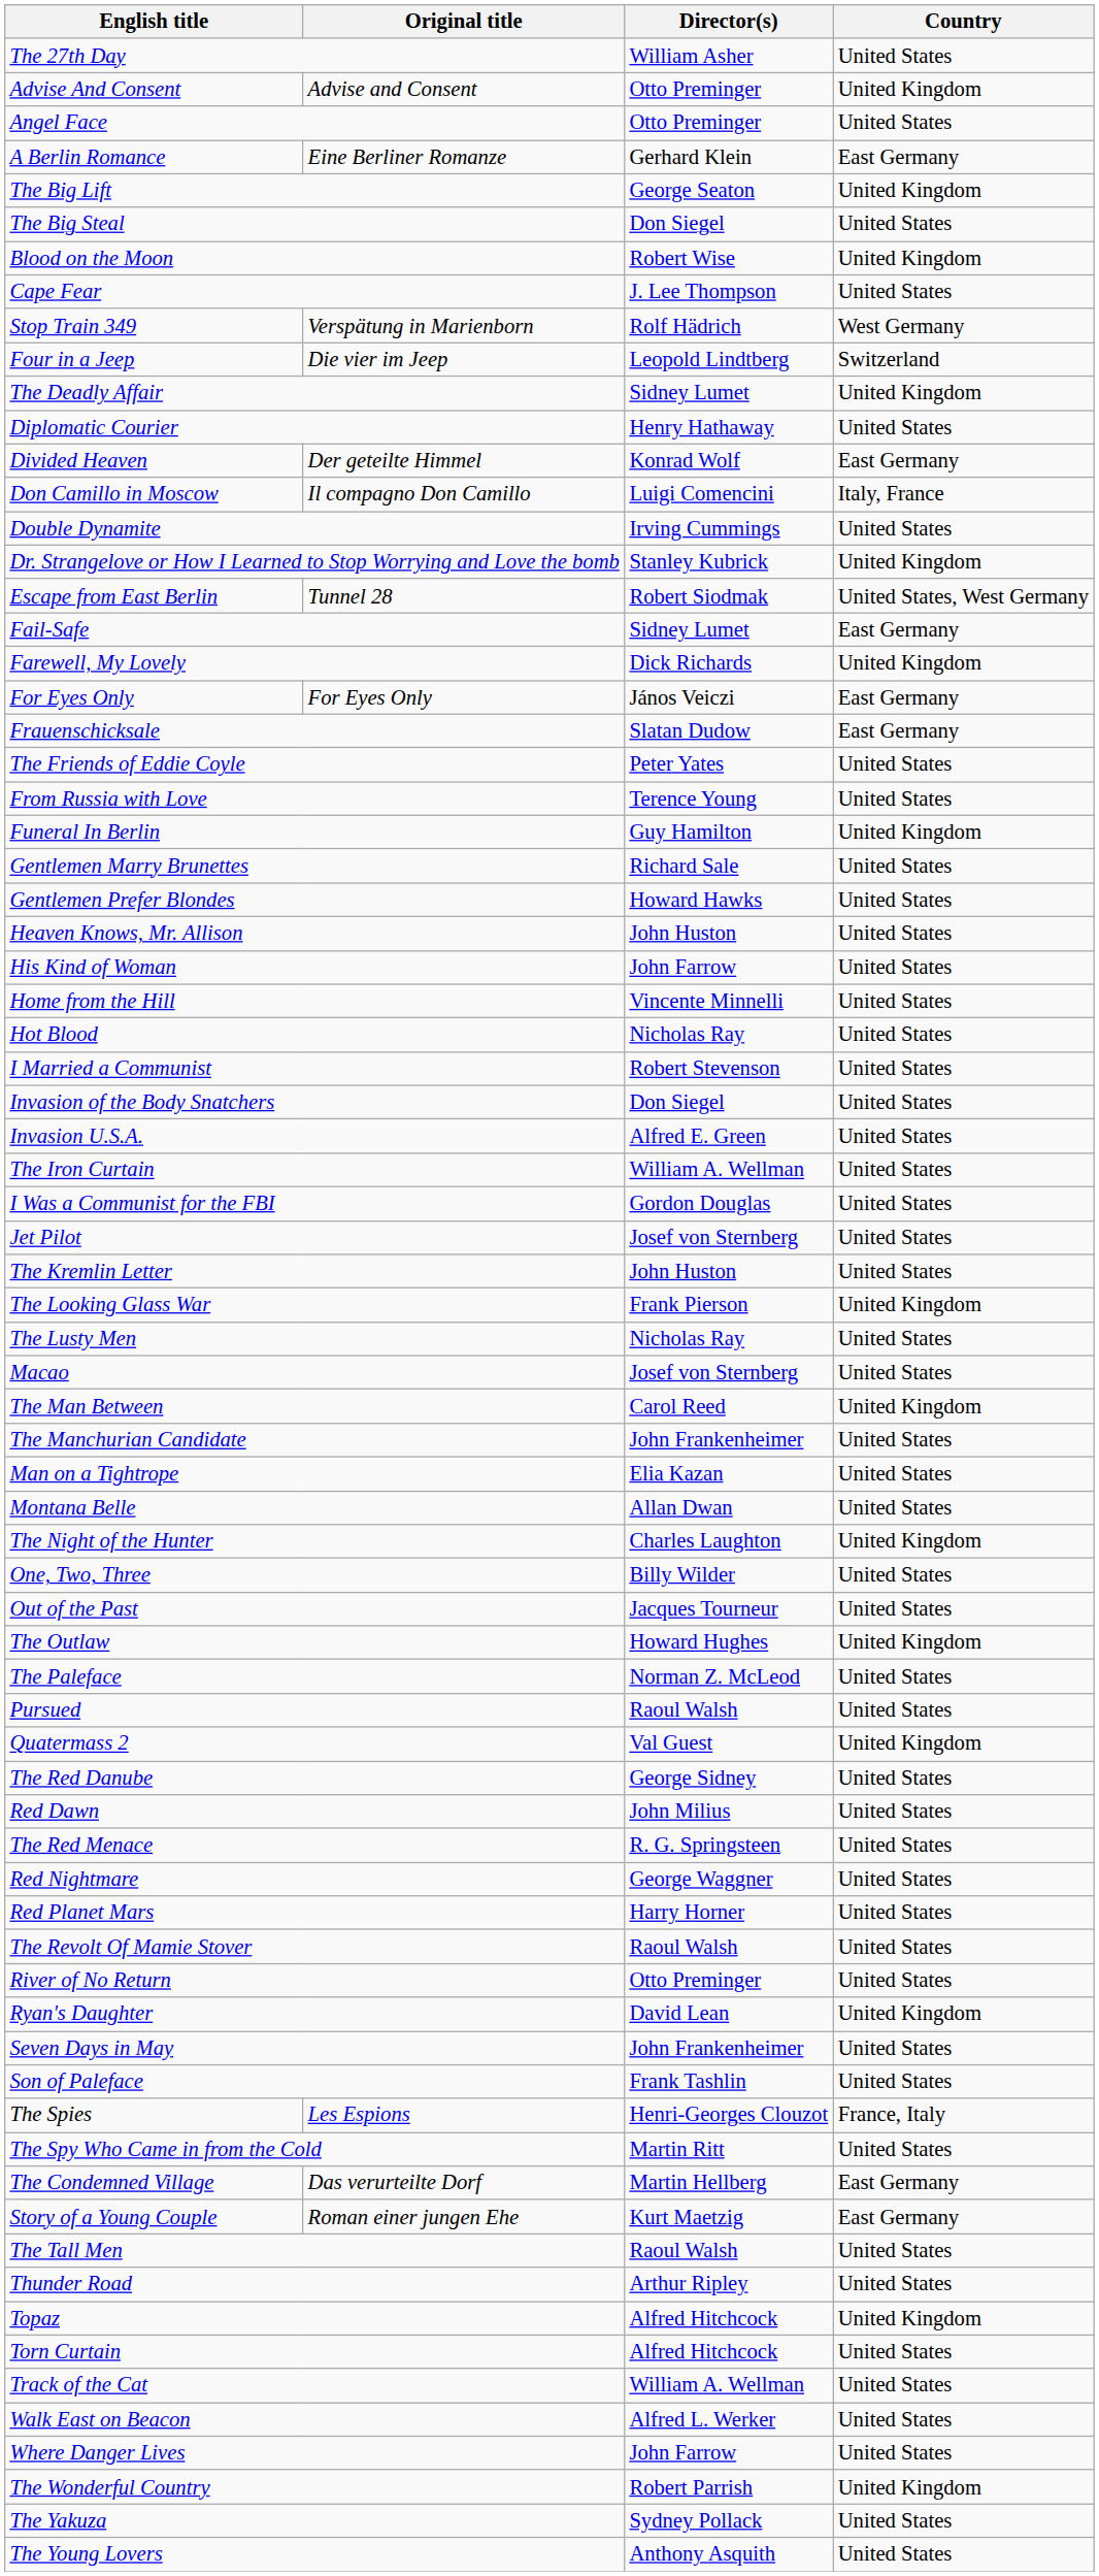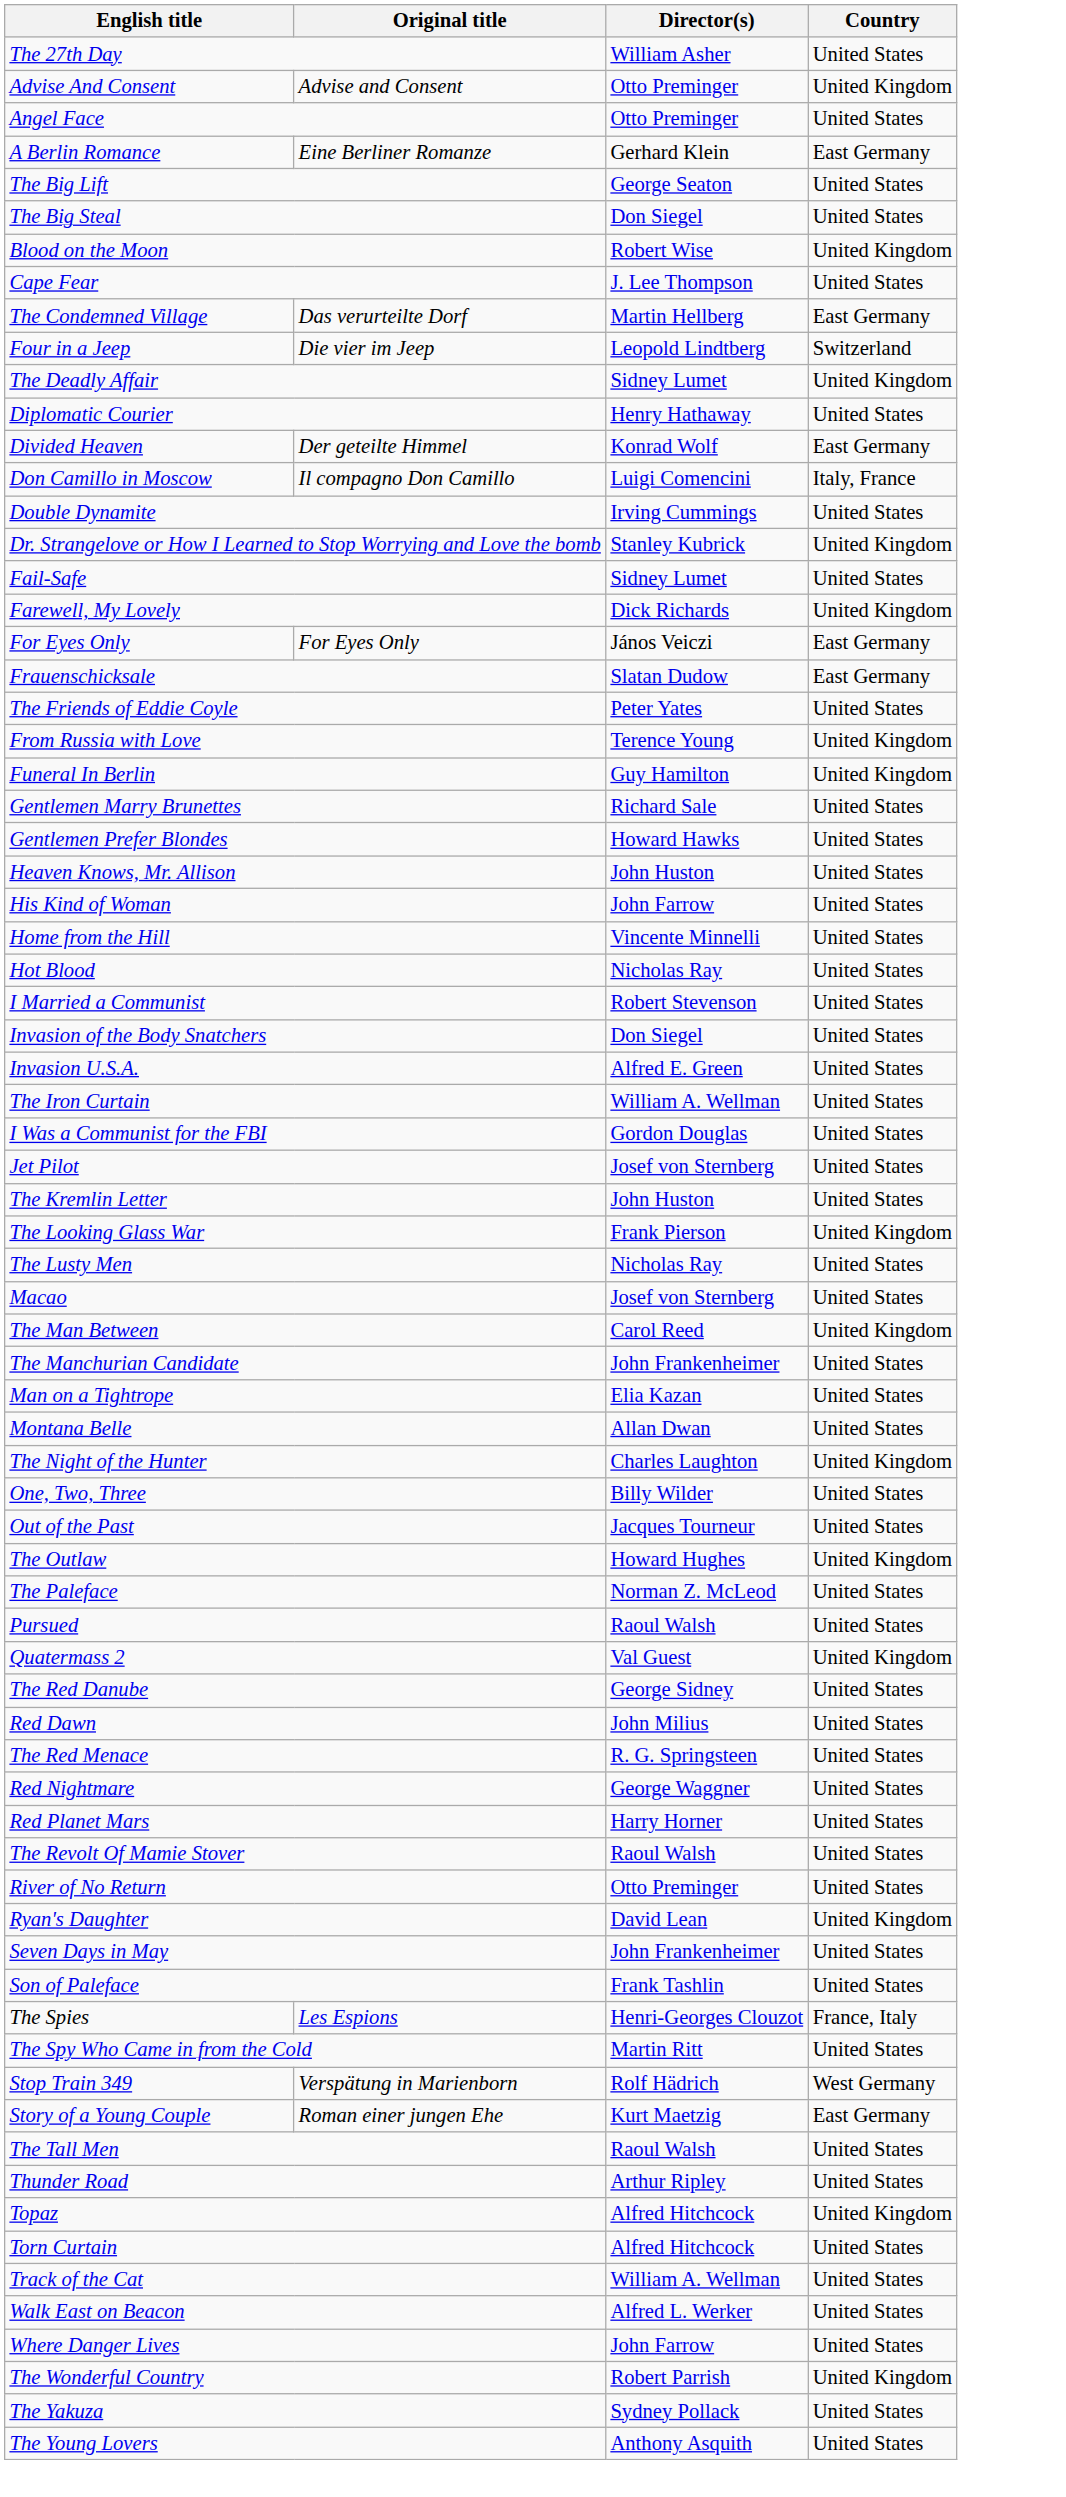 <table class="wikitable">
 <tr>
 <th>English title</th>
 <th>Original title</th>
 <th>Director(s)</th>
 <th>Country</th>
 </tr>
 <tr>
 <td colspan="2"><em><a href='#'>The 27th Day</a></em></td>
 <td><a href='#'>William Asher</a></td>
 <td>United States</td>
 </tr>
 <tr>
 <td><em><a href='#'>Advise And Consent</a></em></td>
 <td><em>Advise and Consent</em></td>
 <td><a href='#'>Otto Preminger</a></td>
 <td>United Kingdom</td>
 </tr>
 <tr>
 <td colspan="2"><em><a href='#'>Angel Face</a></em></td>
 <td><a href='#'>Otto Preminger</a></td>
 <td>United States</td>
 </tr>
 <tr>
 <td><em><a href='#'>A Berlin Romance</a></em></td>
 <td><em>Eine Berliner Romanze</em></td>
 <td>Gerhard Klein</td>
 <td>East Germany</td>
 </tr>
 <tr>
 <td colspan="2"><em><a href='#'>The Big Lift</a></em></td>
 <td><a href='#'>George Seaton</a></td>
-<td>United Kingdom</td>
+<td>United States</td>
 </tr>
 <tr>
 <td colspan="2"><em><a href='#'>The Big Steal</a></em></td>
 <td><a href='#'>Don Siegel</a></td>
 <td>United States</td>
 </tr>
 <tr>
 <td colspan="2"><em><a href='#'>Blood on the Moon</a></em></td>
 <td><a href='#'>Robert Wise</a></td>
 <td>United Kingdom</td>
 </tr>
 <tr>
 <td colspan="2"><em><a href='#'>Cape Fear</a></em></td>
 <td><a href='#'>J. Lee Thompson</a></td>
 <td>United States</td>
 </tr>
 <tr>
-<td><em><a href='#'>Stop Train 349</a></em></td>
-<td><em>Verspätung in Marienborn</em></td>
-<td><a href='#'>Rolf Hädrich</a></td>
-<td>West Germany</td>
+<td><em><a href='#'>The Condemned Village</a></em></td>
+<td><em>Das verurteilte Dorf</em></td>
+<td><a href='#'>Martin Hellberg</a></td>
+<td>East Germany</td>
 </tr>
 <tr>
 <td><em><a href='#'>Four in a Jeep</a></em></td>
 <td><em>Die vier im Jeep</em></td>
 <td><a href='#'>Leopold Lindtberg</a></td>
 <td>Switzerland</td>
 </tr>
 <tr>
 <td colspan="2"><em><a href='#'>The Deadly Affair</a></em></td>
 <td><a href='#'>Sidney Lumet</a></td>
 <td>United Kingdom</td>
 </tr>
 <tr>
 <td colspan="2"><em><a href='#'>Diplomatic Courier</a></em></td>
 <td><a href='#'>Henry Hathaway</a></td>
 <td>United States</td>
 </tr>
 <tr>
 <td><em><a href='#'>Divided Heaven</a></em></td>
 <td><em>Der geteilte Himmel</em></td>
 <td><a href='#'>Konrad Wolf</a></td>
 <td>East Germany</td>
 </tr>
 <tr>
 <td><em><a href='#'>Don Camillo in Moscow</a></em></td>
 <td><em>Il compagno Don Camillo</em></td>
 <td><a href='#'>Luigi Comencini</a></td>
 <td>Italy, France</td>
 </tr>
 <tr>
 <td colspan="2"><em><a href='#'>Double Dynamite</a></em></td>
 <td><a href='#'>Irving Cummings</a></td>
 <td>United States</td>
 </tr>
 <tr>
 <td colspan="2"><em><a href='#'>Dr. Strangelove or How I Learned to Stop Worrying and Love the bomb</a></em></td>
 <td><a href='#'>Stanley Kubrick</a></td>
 <td>United Kingdom</td>
 </tr>
 <tr>
-<td><em><a href='#'>Escape from East Berlin</a></em></td>
-<td><em>Tunnel 28</em></td>
-<td><a href='#'>Robert Siodmak</a></td>
-<td>United States, West Germany</td>
-</tr>
-<tr>
 <td colspan="2"><em><a href='#'>Fail-Safe</a></em></td>
 <td><a href='#'>Sidney Lumet</a></td>
-<td>East Germany</td>
+<td>United States</td>
 </tr>
 <tr>
 <td colspan="2"><em><a href='#'>Farewell, My Lovely</a></em></td>
 <td><a href='#'>Dick Richards</a></td>
 <td>United Kingdom</td>
 </tr>
 <tr>
 <td><em><a href='#'>For Eyes Only</a></em></td>
 <td><em>For Eyes Only</em></td>
 <td>János Veiczi</td>
 <td>East Germany</td>
 </tr>
 <tr>
 <td colspan="2"><em><a href='#'>Frauenschicksale</a></em></td>
 <td><a href='#'>Slatan Dudow</a></td>
 <td>East Germany</td>
 </tr>
 <tr>
 <td colspan="2"><em><a href='#'>The Friends of Eddie Coyle</a></em></td>
 <td><a href='#'>Peter Yates</a></td>
 <td>United States</td>
 </tr>
 <tr>
 <td colspan="2"><em><a href='#'>From Russia with Love</a></em></td>
 <td><a href='#'>Terence Young</a></td>
-<td>United States</td>
+<td>United Kingdom</td>
 </tr>
 <tr>
 <td colspan="2"><em><a href='#'>Funeral In Berlin</a></em></td>
 <td><a href='#'>Guy Hamilton</a></td>
 <td>United Kingdom</td>
 </tr>
 <tr>
 <td colspan="2"><em><a href='#'>Gentlemen Marry Brunettes</a></em></td>
 <td><a href='#'>Richard Sale</a></td>
 <td>United States</td>
 </tr>
 <tr>
 <td colspan="2"><em><a href='#'>Gentlemen Prefer Blondes</a></em></td>
 <td><a href='#'>Howard Hawks</a></td>
 <td>United States</td>
 </tr>
 <tr>
 <td colspan="2"><em><a href='#'>Heaven Knows, Mr. Allison</a></em></td>
 <td><a href='#'>John Huston</a></td>
 <td>United States</td>
 </tr>
 <tr>
 <td colspan="2"><em><a href='#'>His Kind of Woman</a></em></td>
 <td><a href='#'>John Farrow</a></td>
 <td>United States</td>
 </tr>
 <tr>
 <td colspan="2"><em><a href='#'>Home from the Hill</a></em></td>
 <td><a href='#'>Vincente Minnelli</a></td>
 <td>United States</td>
 </tr>
 <tr>
 <td colspan="2"><em><a href='#'>Hot Blood</a></em></td>
 <td><a href='#'>Nicholas Ray</a></td>
 <td>United States</td>
 </tr>
 <tr>
 <td colspan="2"><em><a href='#'>I Married a Communist</a></em></td>
 <td><a href='#'>Robert Stevenson</a></td>
 <td>United States</td>
 </tr>
 <tr>
 <td colspan="2"><em><a href='#'>Invasion of the Body Snatchers</a></em></td>
 <td><a href='#'>Don Siegel</a></td>
 <td>United States</td>
 </tr>
 <tr>
 <td colspan="2"><em><a href='#'>Invasion U.S.A.</a></em></td>
 <td><a href='#'>Alfred E. Green</a></td>
 <td>United States</td>
 </tr>
 <tr>
 <td colspan="2"><em><a href='#'>The Iron Curtain</a></em></td>
 <td><a href='#'>William A. Wellman</a></td>
 <td>United States</td>
 </tr>
 <tr>
 <td colspan="2"><em><a href='#'>I Was a Communist for the FBI</a></em></td>
 <td><a href='#'>Gordon Douglas</a></td>
 <td>United States</td>
 </tr>
 <tr>
 <td colspan="2"><em><a href='#'>Jet Pilot</a></em></td>
 <td><a href='#'>Josef von Sternberg</a></td>
 <td>United States</td>
 </tr>
 <tr>
 <td colspan="2"><em><a href='#'>The Kremlin Letter</a></em></td>
 <td><a href='#'>John Huston</a></td>
 <td>United States</td>
 </tr>
 <tr>
 <td colspan="2"><em><a href='#'>The Looking Glass War</a></em></td>
 <td><a href='#'>Frank Pierson</a></td>
 <td>United Kingdom</td>
 </tr>
 <tr>
 <td colspan="2"><em><a href='#'>The Lusty Men</a></em></td>
 <td><a href='#'>Nicholas Ray</a></td>
 <td>United States</td>
 </tr>
 <tr>
 <td colspan="2"><em><a href='#'>Macao</a></em></td>
 <td><a href='#'>Josef von Sternberg</a></td>
 <td>United States</td>
 </tr>
 <tr>
 <td colspan="2"><em><a href='#'>The Man Between</a></em></td>
 <td><a href='#'>Carol Reed</a></td>
 <td>United Kingdom</td>
 </tr>
 <tr>
 <td colspan="2"><em><a href='#'>The Manchurian Candidate</a></em></td>
 <td><a href='#'>John Frankenheimer</a></td>
 <td>United States</td>
 </tr>
 <tr>
 <td colspan="2"><em><a href='#'>Man on a Tightrope</a></em></td>
 <td><a href='#'>Elia Kazan</a></td>
 <td>United States</td>
 </tr>
 <tr>
 <td colspan="2"><em><a href='#'>Montana Belle</a></em></td>
 <td><a href='#'>Allan Dwan</a></td>
 <td>United States</td>
 </tr>
 <tr>
 <td colspan="2"><em><a href='#'>The Night of the Hunter</a></em></td>
 <td><a href='#'>Charles Laughton</a></td>
 <td>United Kingdom</td>
 </tr>
 <tr>
 <td colspan="2"><em><a href='#'>One, Two, Three</a></em></td>
 <td><a href='#'>Billy Wilder</a></td>
 <td>United States</td>
 </tr>
 <tr>
 <td colspan="2"><em><a href='#'>Out of the Past</a></em></td>
 <td><a href='#'>Jacques Tourneur</a></td>
 <td>United States</td>
 </tr>
 <tr>
 <td colspan="2"><em><a href='#'>The Outlaw</a></em></td>
 <td><a href='#'>Howard Hughes</a></td>
 <td>United Kingdom</td>
 </tr>
 <tr>
 <td colspan="2"><em><a href='#'>The Paleface</a></em></td>
 <td><a href='#'>Norman Z. McLeod</a></td>
 <td>United States</td>
 </tr>
 <tr>
 <td colspan="2"><em><a href='#'>Pursued</a></em></td>
 <td><a href='#'>Raoul Walsh</a></td>
 <td>United States</td>
 </tr>
 <tr>
 <td colspan="2"><em><a href='#'>Quatermass 2</a></em></td>
 <td><a href='#'>Val Guest</a></td>
 <td>United Kingdom</td>
 </tr>
 <tr>
 <td colspan="2"><em><a href='#'>The Red Danube</a></em></td>
 <td><a href='#'>George Sidney</a></td>
 <td>United States</td>
 </tr>
 <tr>
 <td colspan="2"><em><a href='#'>Red Dawn</a></em></td>
 <td><a href='#'>John Milius</a></td>
 <td>United States</td>
 </tr>
 <tr>
 <td colspan="2"><em><a href='#'>The Red Menace</a></em></td>
 <td><a href='#'>R. G. Springsteen</a></td>
 <td>United States</td>
 </tr>
 <tr>
 <td colspan="2"><em><a href='#'>Red Nightmare</a></em></td>
 <td><a href='#'>George Waggner</a></td>
 <td>United States</td>
 </tr>
 <tr>
 <td colspan="2"><em><a href='#'>Red Planet Mars</a></em></td>
 <td><a href='#'>Harry Horner</a></td>
 <td>United States</td>
 </tr>
 <tr>
 <td colspan="2"><em><a href='#'>The Revolt Of Mamie Stover</a></em></td>
 <td><a href='#'>Raoul Walsh</a></td>
 <td>United States</td>
 </tr>
 <tr>
 <td colspan="2"><em><a href='#'>River of No Return</a></em></td>
 <td><a href='#'>Otto Preminger</a></td>
 <td>United States</td>
 </tr>
 <tr>
 <td colspan="2"><em><a href='#'>Ryan's Daughter</a></em></td>
 <td><a href='#'>David Lean</a></td>
 <td>United Kingdom</td>
 </tr>
 <tr>
 <td colspan="2"><em><a href='#'>Seven Days in May</a></em></td>
 <td><a href='#'>John Frankenheimer</a></td>
 <td>United States</td>
 </tr>
 <tr>
 <td colspan="2"><em><a href='#'>Son of Paleface</a></em></td>
 <td><a href='#'>Frank Tashlin</a></td>
 <td>United States</td>
 </tr>
 <tr>
 <td><em>The Spies</em></td>
 <td><em><a href='#'>Les Espions</a></em></td>
 <td><a href='#'>Henri-Georges Clouzot</a></td>
 <td>France, Italy</td>
 </tr>
 <tr>
 <td colspan="2"><em><a href='#'>The Spy Who Came in from the Cold</a></em></td>
 <td><a href='#'>Martin Ritt</a></td>
 <td>United States</td>
 </tr>
 <tr>
-<td><em><a href='#'>The Condemned Village</a></em></td>
-<td><em>Das verurteilte Dorf</em></td>
-<td><a href='#'>Martin Hellberg</a></td>
-<td>East Germany</td>
+<td><em><a href='#'>Stop Train 349</a></em></td>
+<td><em>Verspätung in Marienborn</em></td>
+<td><a href='#'>Rolf Hädrich</a></td>
+<td>West Germany</td>
 </tr>
 <tr>
 <td><em><a href='#'>Story of a Young Couple</a></em></td>
 <td><em>Roman einer jungen Ehe</em></td>
 <td><a href='#'>Kurt Maetzig</a></td>
 <td>East Germany</td>
 </tr>
 <tr>
 <td colspan="2"><em><a href='#'>The Tall Men</a></em></td>
 <td><a href='#'>Raoul Walsh</a></td>
 <td>United States</td>
 </tr>
 <tr>
 <td colspan="2"><em><a href='#'>Thunder Road</a></em></td>
 <td><a href='#'>Arthur Ripley</a></td>
 <td>United States</td>
 </tr>
 <tr>
 <td colspan="2"><em><a href='#'>Topaz</a></em></td>
 <td><a href='#'>Alfred Hitchcock</a></td>
 <td>United Kingdom</td>
 </tr>
 <tr>
 <td colspan="2"><em><a href='#'>Torn Curtain</a></em></td>
 <td><a href='#'>Alfred Hitchcock</a></td>
 <td>United States</td>
 </tr>
 <tr>
 <td colspan="2"><em><a href='#'>Track of the Cat</a></em></td>
 <td><a href='#'>William A. Wellman</a></td>
 <td>United States</td>
 </tr>
 <tr>
 <td colspan="2"><em><a href='#'>Walk East on Beacon</a></em></td>
 <td><a href='#'>Alfred L. Werker</a></td>
 <td>United States</td>
 </tr>
 <tr>
 <td colspan="2"><em><a href='#'>Where Danger Lives</a></em></td>
 <td><a href='#'>John Farrow</a></td>
 <td>United States</td>
 </tr>
 <tr>
 <td colspan="2"><em><a href='#'>The Wonderful Country</a></em></td>
 <td><a href='#'>Robert Parrish</a></td>
 <td>United Kingdom</td>
 </tr>
 <tr>
 <td colspan="2"><em><a href='#'>The Yakuza</a></em></td>
 <td><a href='#'>Sydney Pollack</a></td>
 <td>United States</td>
 </tr>
 <tr>
 <td colspan="2"><em><a href='#'>The Young Lovers</a></em></td>
 <td><a href='#'>Anthony Asquith</a></td>
 <td>United States</td>
 </tr>
 </table>
